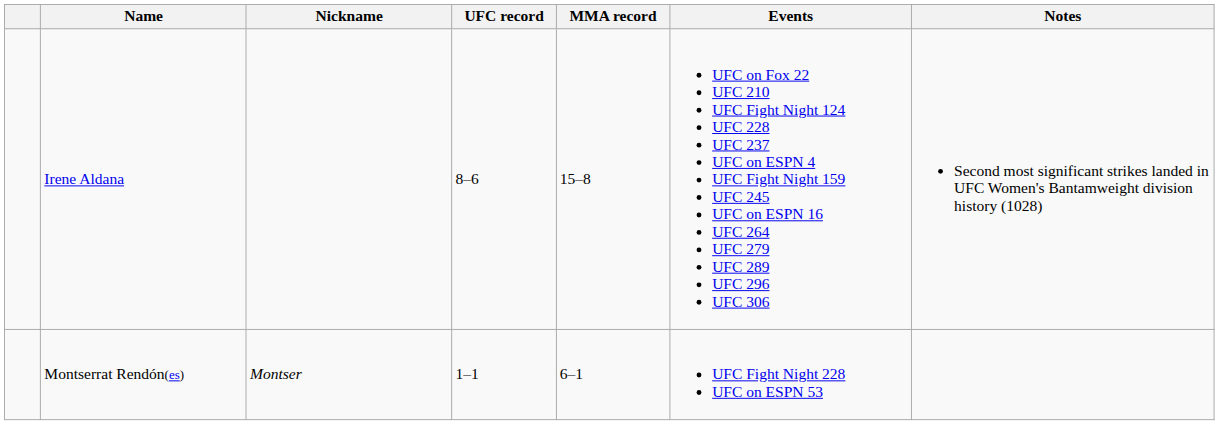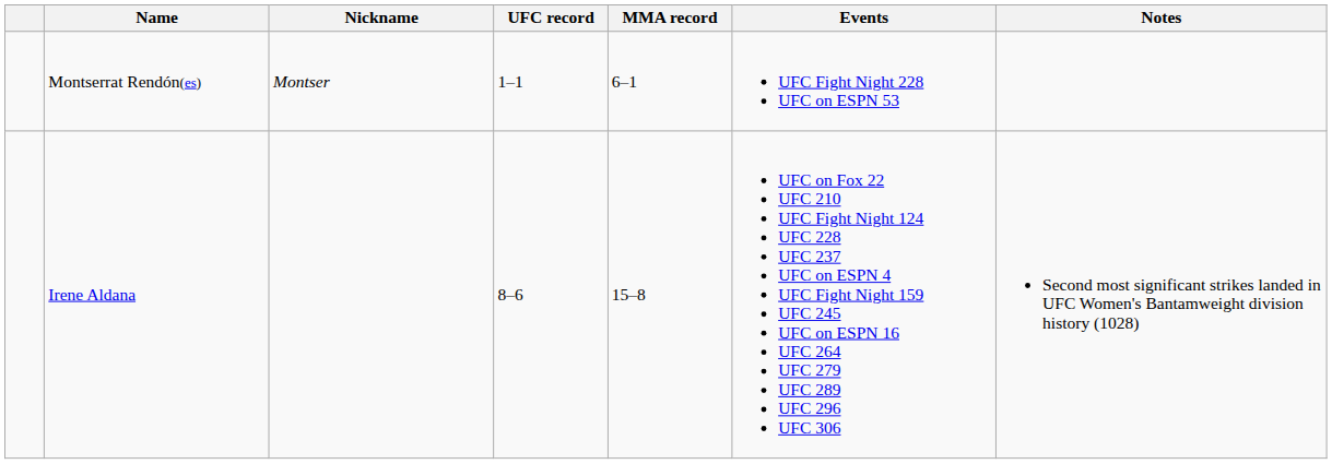 <table class="wikitable sortable" style=" style="width:80%; text-align:center">
 <tr>
 <th width=3%></th>
 <th style="width:17%;">Name</th>
 <th style="width:17%;">Nickname</th>
 <th data-sort-type="number">UFC record</th>
 <th data-sort-type="number">MMA record</th>
 <th style="width:20%;">Events</th>
 <th style="width:25%;">Notes</th>
 </tr>
 <tr>
 <td></td>
+<td>Montserrat Rendón<small>(<a href='#'>es</a>)</small></td>
+<td><em>Montser</em></td>
+<td>1–1</td>
+<td>6–1</td>
+<td><br><ul><li><a href='#'>UFC Fight Night 228</a></li><li><a href='#'>UFC on ESPN 53</a></li></ul></td>
+<td></td>
+</tr>
+<tr>
+<td></td>
 <td><a href='#'>Irene Aldana</a></td>
 <td></td>
 <td>8–6</td>
 <td>15–8</td>
 <td><br><ul><li><a href='#'>UFC on Fox 22</a></li><li><a href='#'>UFC 210</a></li><li><a href='#'>UFC Fight Night 124</a></li><li><a href='#'>UFC 228</a></li><li><a href='#'>UFC 237</a></li><li><a href='#'>UFC on ESPN 4</a></li><li><a href='#'>UFC Fight Night 159</a></li><li><a href='#'>UFC 245</a></li><li><a href='#'>UFC on ESPN 16</a></li><li><a href='#'>UFC 264</a></li><li><a href='#'>UFC 279</a></li><li><a href='#'>UFC 289</a></li><li><a href='#'>UFC 296</a></li><li><a href='#'>UFC 306</a></li></ul></td>
 <td><br><ul><li>Second most significant strikes landed in UFC Women's Bantamweight division history (1028)</li></ul></td>
 </tr>
-<tr>
-<td></td>
-<td>Montserrat Rendón<small>(<a href='#'>es</a>)</small></td>
-<td><em>Montser</em></td>
-<td>1–1</td>
-<td>6–1</td>
-<td><br><ul><li><a href='#'>UFC Fight Night 228</a></li><li><a href='#'>UFC on ESPN 53</a></li></ul></td>
-<td></td>
-</tr>
 </table>
